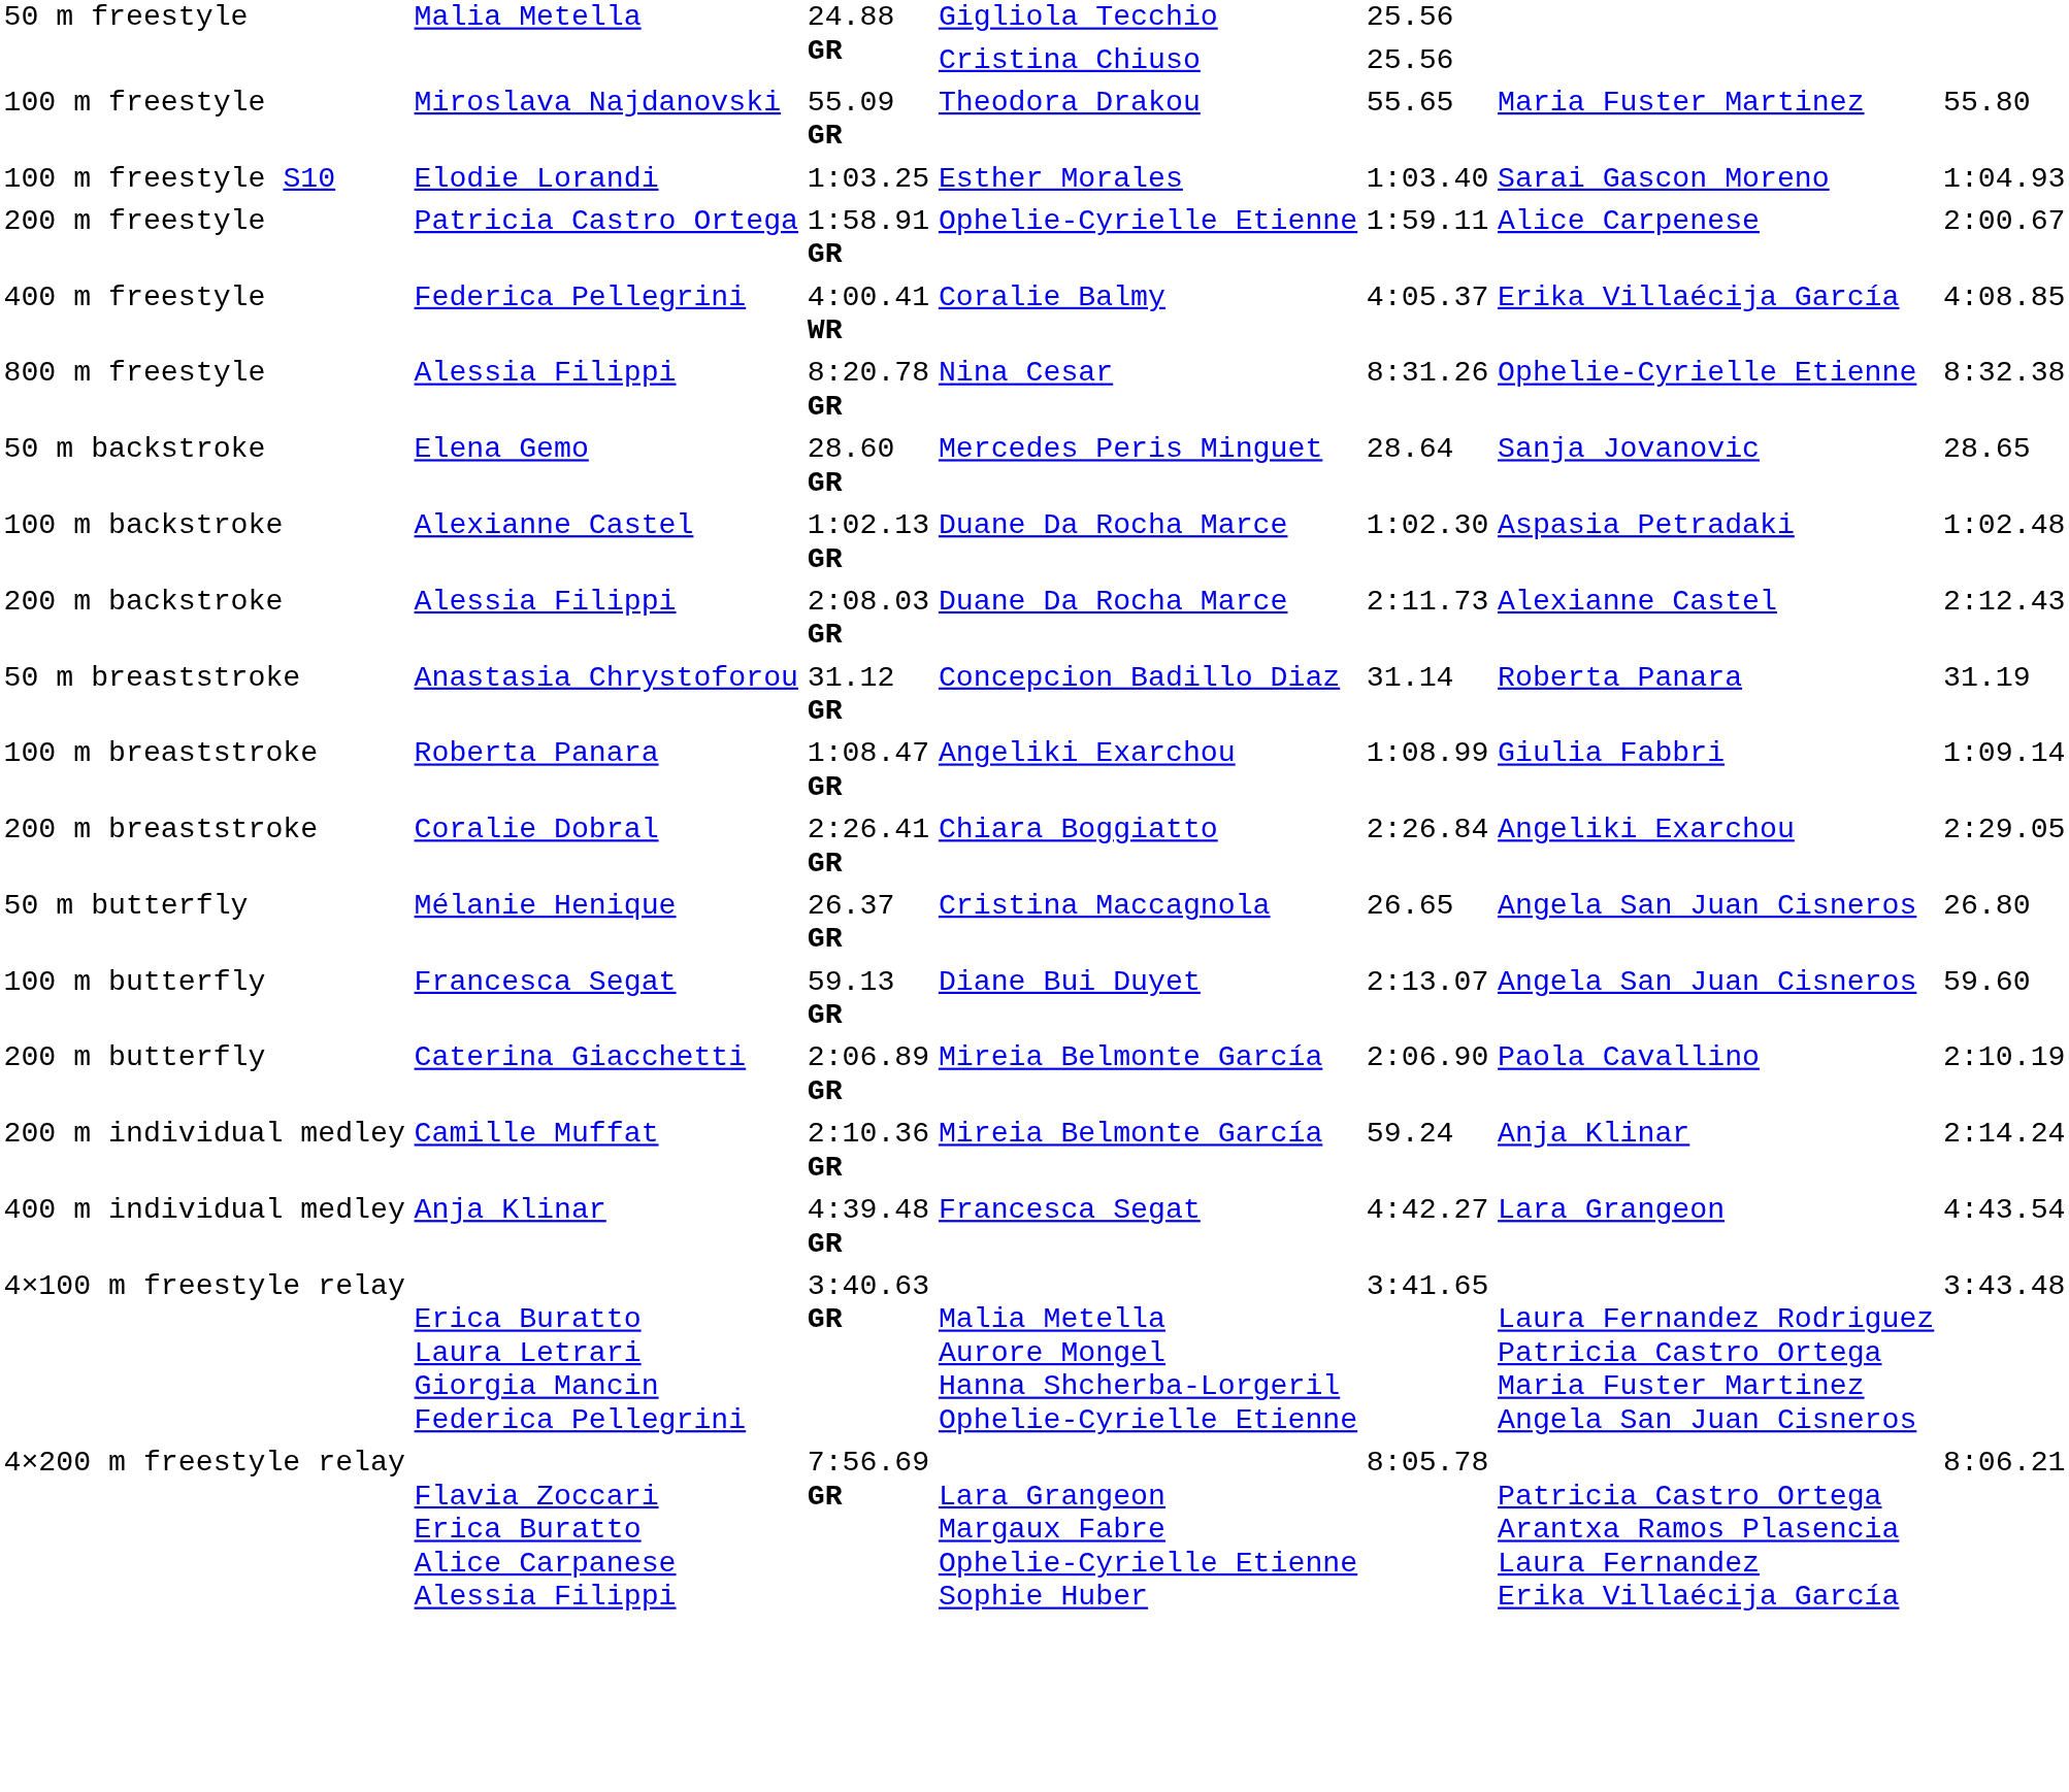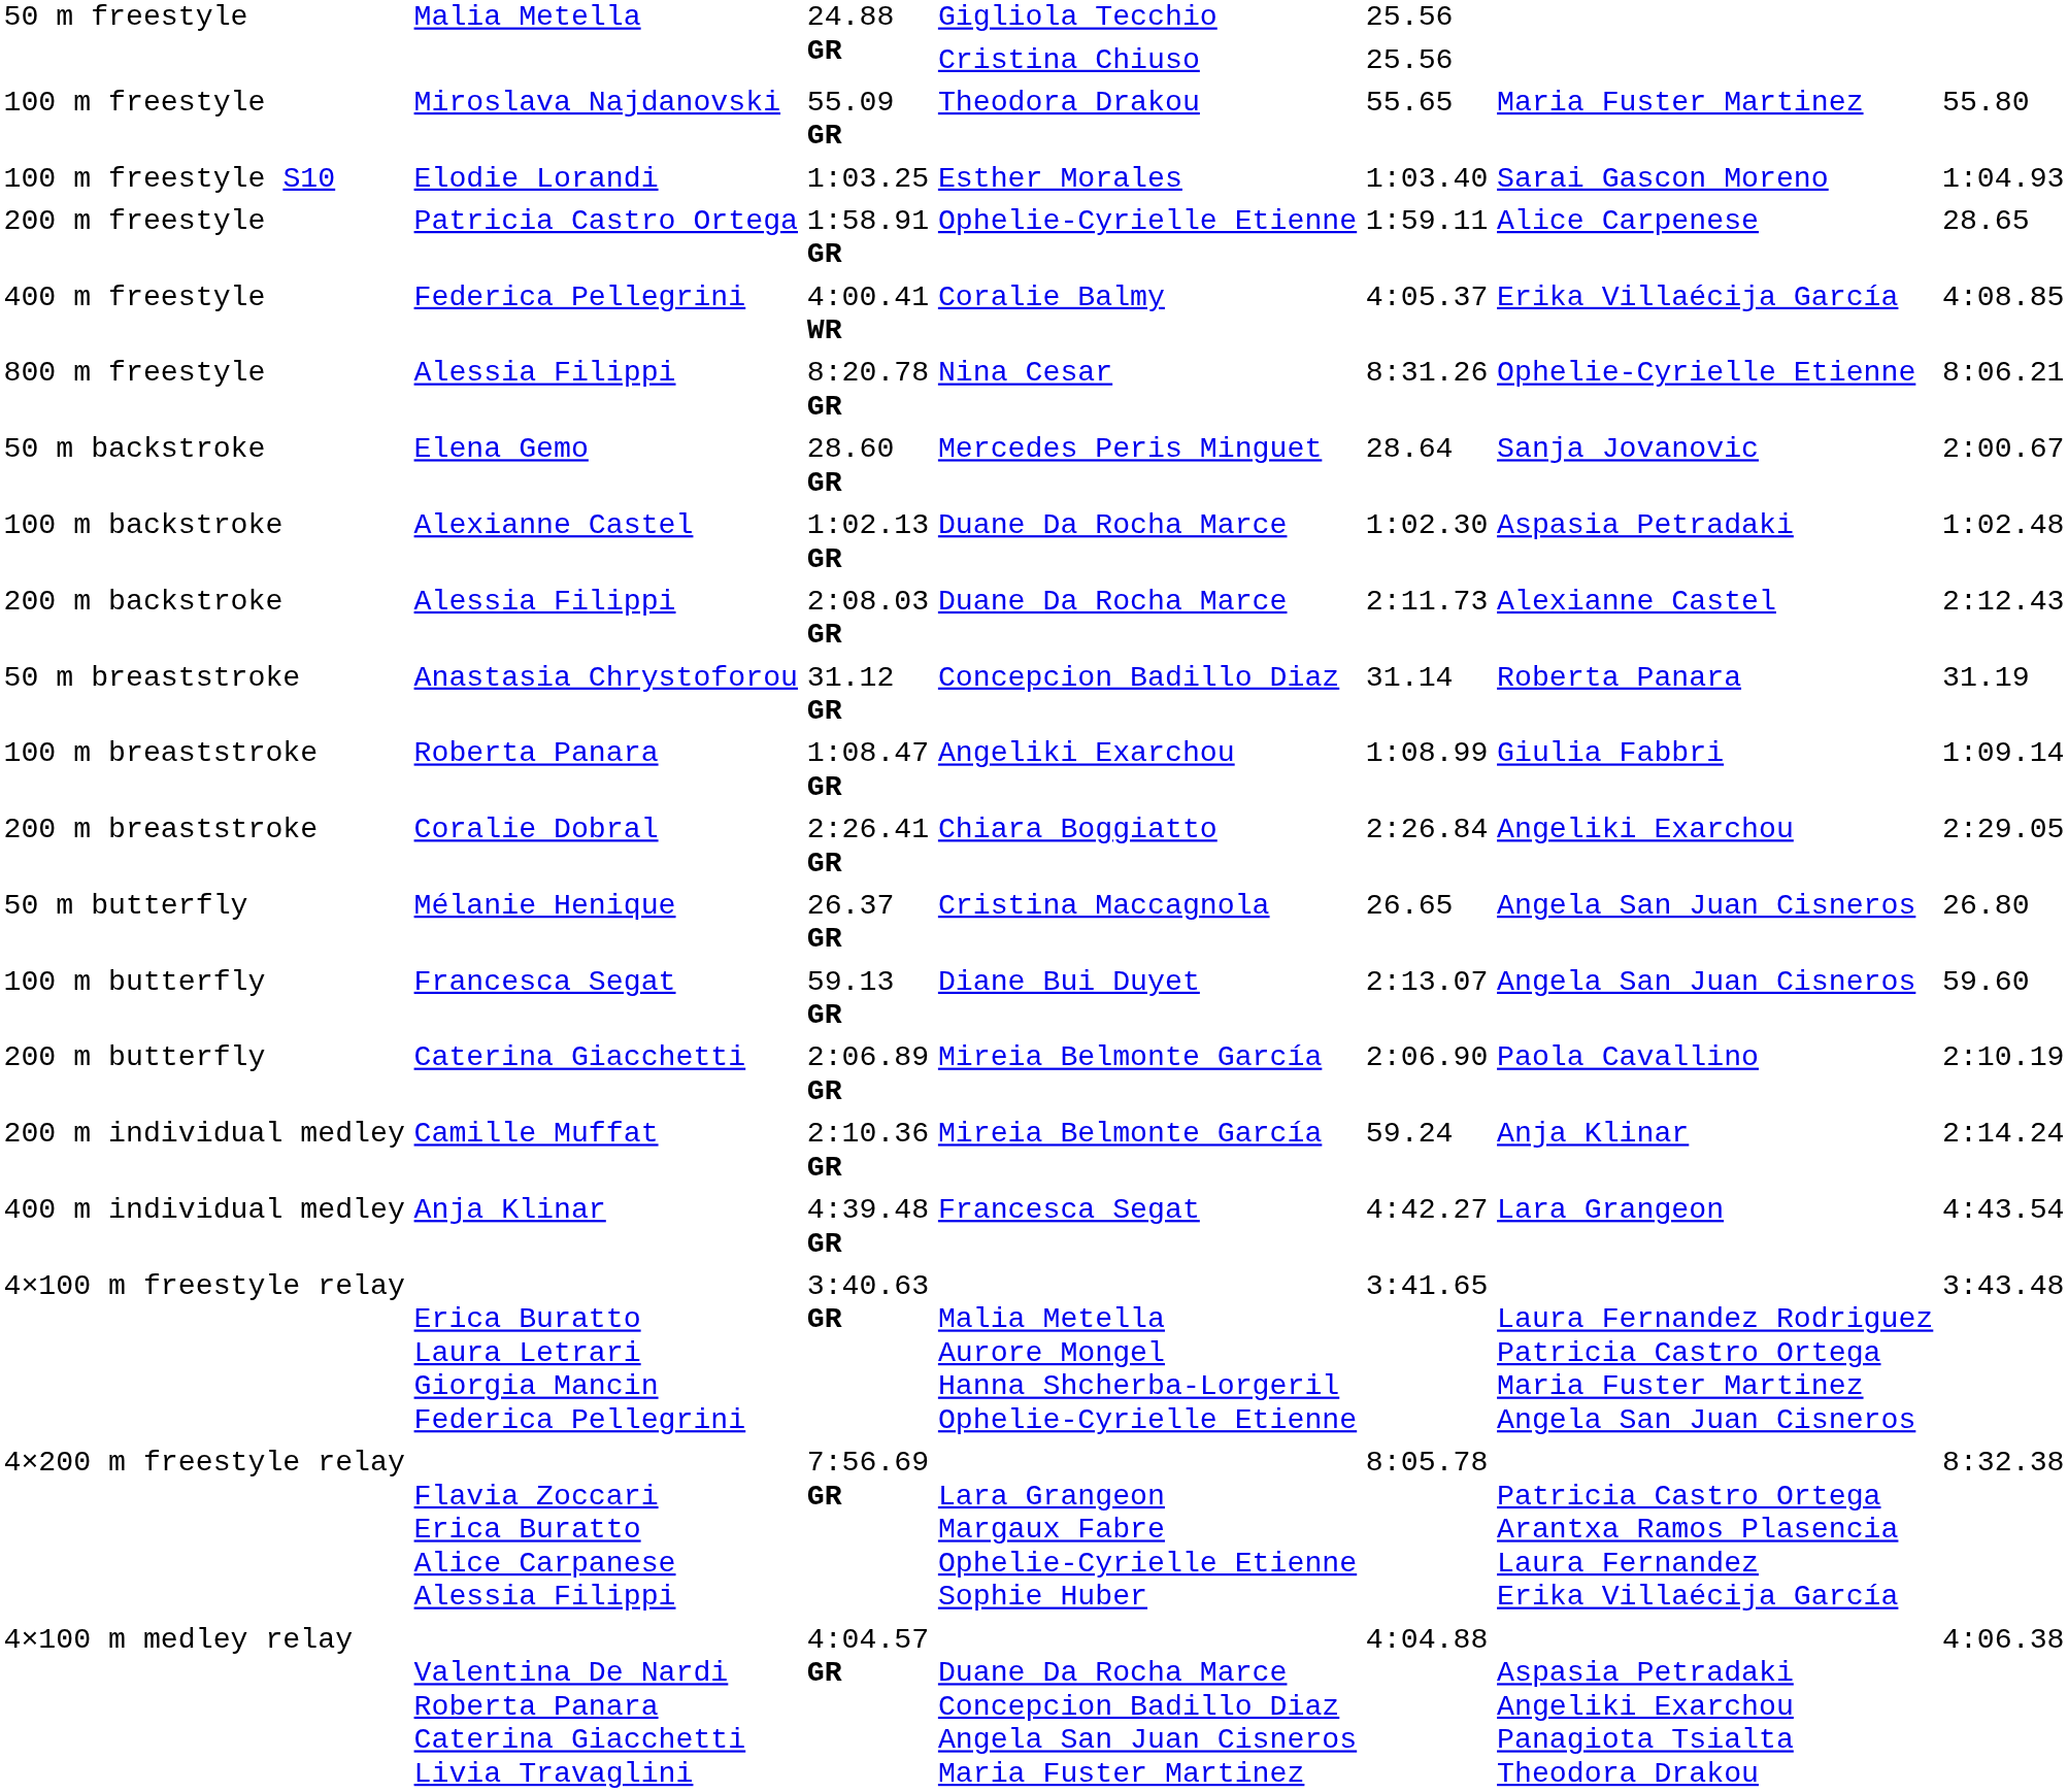 <table>
 <tr valign=top>
 <td rowspan="2">50 m freestyle</td>
 <td rowspan="2"><a href='#'>Malia Metella</a><br></td>
 <td rowspan="2">24.88<br><strong>GR</strong></td>
 <td><a href='#'>Gigliola Tecchio</a><br></td>
 <td>25.56</td>
 <td rowspan="2"></td>
 <td rowspan="2"></td>
 </tr>
 <tr valign=top>
 <td><a href='#'>Cristina Chiuso</a><br></td>
 <td>25.56</td>
 </tr>
 <tr valign=top>
 <td>100 m freestyle</td>
 <td><a href='#'>Miroslava Najdanovski</a><br></td>
 <td>55.09<br><strong>GR</strong></td>
 <td><a href='#'>Theodora Drakou</a><br></td>
 <td>55.65</td>
 <td><a href='#'>Maria Fuster Martinez</a><br></td>
 <td>55.80</td>
 </tr>
 <tr valign=top>
 <td>100 m freestyle <a href='#'>S10</a></td>
 <td><a href='#'>Elodie Lorandi</a><br></td>
 <td>1:03.25</td>
 <td><a href='#'>Esther Morales</a><br></td>
 <td>1:03.40</td>
 <td><a href='#'>Sarai Gascon Moreno</a><br></td>
 <td>1:04.93</td>
 </tr>
 <tr valign=top>
 <td>200 m freestyle</td>
 <td><a href='#'>Patricia Castro Ortega</a><br></td>
 <td>1:58.91<br><strong>GR</strong></td>
 <td><a href='#'>Ophelie-Cyrielle Etienne</a><br></td>
 <td>1:59.11</td>
 <td><a href='#'>Alice Carpenese</a><br></td>
-<td>2:00.67</td>
+<td>28.65</td>
 </tr>
 <tr valign=top>
 <td>400 m freestyle</td>
 <td><a href='#'>Federica Pellegrini</a><br></td>
 <td>4:00.41<br><strong>WR</strong></td>
 <td><a href='#'>Coralie Balmy</a><br></td>
 <td>4:05.37</td>
 <td><a href='#'>Erika Villaécija García</a><br></td>
 <td>4:08.85</td>
 </tr>
 <tr valign=top>
 <td>800 m freestyle</td>
 <td><a href='#'>Alessia Filippi</a><br></td>
 <td>8:20.78<br><strong>GR</strong></td>
 <td><a href='#'>Nina Cesar</a><br></td>
 <td>8:31.26</td>
 <td><a href='#'>Ophelie-Cyrielle Etienne</a><br></td>
-<td>8:32.38</td>
+<td>8:06.21</td>
 </tr>
 <tr valign=top>
 <td>50 m backstroke</td>
 <td><a href='#'>Elena Gemo</a><br></td>
 <td>28.60<br><strong>GR</strong></td>
 <td><a href='#'>Mercedes Peris Minguet</a><br></td>
 <td>28.64</td>
 <td><a href='#'>Sanja Jovanovic</a><br></td>
-<td>28.65</td>
+<td>2:00.67</td>
 </tr>
 <tr valign=top>
 <td>100 m backstroke</td>
 <td><a href='#'>Alexianne Castel</a><br></td>
 <td>1:02.13<br><strong>GR</strong></td>
 <td><a href='#'>Duane Da Rocha Marce</a><br></td>
 <td>1:02.30</td>
 <td><a href='#'>Aspasia Petradaki</a><br></td>
 <td>1:02.48</td>
 </tr>
 <tr valign=top>
 <td>200 m backstroke</td>
 <td><a href='#'>Alessia Filippi</a><br></td>
 <td>2:08.03<br><strong>GR</strong></td>
 <td><a href='#'>Duane Da Rocha Marce</a><br></td>
 <td>2:11.73</td>
 <td><a href='#'>Alexianne Castel</a><br></td>
 <td>2:12.43</td>
 </tr>
 <tr valign=top>
 <td>50 m breaststroke</td>
 <td><a href='#'>Anastasia Chrystoforou</a><br></td>
 <td>31.12<br><strong>GR</strong></td>
 <td><a href='#'>Concepcion Badillo Diaz</a><br></td>
 <td>31.14</td>
 <td><a href='#'>Roberta Panara</a><br></td>
 <td>31.19</td>
 </tr>
 <tr valign=top>
 <td>100 m breaststroke</td>
 <td><a href='#'>Roberta Panara</a><br></td>
 <td>1:08.47<br><strong>GR</strong></td>
 <td><a href='#'>Angeliki Exarchou</a><br></td>
 <td>1:08.99</td>
 <td><a href='#'>Giulia Fabbri</a><br></td>
 <td>1:09.14</td>
 </tr>
 <tr valign=top>
 <td>200 m breaststroke</td>
 <td><a href='#'>Coralie Dobral</a><br></td>
 <td>2:26.41<br><strong>GR</strong></td>
 <td><a href='#'>Chiara Boggiatto</a><br></td>
 <td>2:26.84</td>
 <td><a href='#'>Angeliki Exarchou</a><br></td>
 <td>2:29.05</td>
 </tr>
 <tr valign=top>
 <td>50 m butterfly</td>
 <td><a href='#'>Mélanie Henique</a><br></td>
 <td>26.37<br><strong>GR</strong></td>
 <td><a href='#'>Cristina Maccagnola</a><br></td>
 <td>26.65</td>
 <td><a href='#'>Angela San Juan Cisneros</a><br></td>
 <td>26.80</td>
 </tr>
 <tr valign=top>
 <td>100 m butterfly</td>
 <td><a href='#'>Francesca Segat</a><br></td>
 <td>59.13<br><strong>GR</strong></td>
 <td><a href='#'>Diane Bui Duyet</a><br></td>
 <td>2:13.07</td>
 <td><a href='#'>Angela San Juan Cisneros</a><br></td>
 <td>59.60</td>
 </tr>
 <tr valign=top>
 <td>200 m butterfly</td>
 <td><a href='#'>Caterina Giacchetti</a><br></td>
 <td>2:06.89<br><strong>GR</strong></td>
 <td><a href='#'>Mireia Belmonte García</a><br></td>
 <td>2:06.90</td>
 <td><a href='#'>Paola Cavallino</a><br></td>
 <td>2:10.19</td>
 </tr>
 <tr valign=top>
 <td>200 m individual medley</td>
 <td><a href='#'>Camille Muffat</a><br></td>
 <td>2:10.36<br><strong>GR</strong></td>
 <td><a href='#'>Mireia Belmonte García</a><br></td>
 <td>59.24</td>
 <td><a href='#'>Anja Klinar</a><br></td>
 <td>2:14.24</td>
 </tr>
 <tr valign=top>
 <td>400 m individual medley</td>
 <td><a href='#'>Anja Klinar</a><br></td>
 <td>4:39.48<br><strong>GR</strong></td>
 <td><a href='#'>Francesca Segat</a><br></td>
 <td>4:42.27</td>
 <td><a href='#'>Lara Grangeon</a><br></td>
 <td>4:43.54</td>
 </tr>
 <tr valign=top>
 <td>4×100 m freestyle relay</td>
 <td><br><a href='#'>Erica Buratto</a><br><a href='#'>Laura Letrari</a><br><a href='#'>Giorgia Mancin</a><br><a href='#'>Federica Pellegrini</a></td>
 <td>3:40.63<br><strong>GR</strong></td>
 <td><br><a href='#'>Malia Metella</a><br><a href='#'>Aurore Mongel</a><br><a href='#'>Hanna Shcherba-Lorgeril</a><br><a href='#'>Ophelie-Cyrielle Etienne</a></td>
 <td>3:41.65</td>
 <td><br><a href='#'>Laura Fernandez Rodriguez</a><br><a href='#'>Patricia Castro Ortega</a><br><a href='#'>Maria Fuster Martinez</a><br><a href='#'>Angela San Juan Cisneros</a></td>
 <td>3:43.48</td>
 </tr>
 <tr valign=top>
 <td>4×200 m freestyle relay</td>
 <td><br><a href='#'>Flavia Zoccari</a><br><a href='#'>Erica Buratto</a><br><a href='#'>Alice Carpanese</a><br><a href='#'>Alessia Filippi</a></td>
 <td>7:56.69<br><strong>GR</strong></td>
 <td><br><a href='#'>Lara Grangeon</a><br><a href='#'>Margaux Fabre</a><br><a href='#'>Ophelie-Cyrielle Etienne</a><br><a href='#'>Sophie Huber</a></td>
 <td>8:05.78</td>
 <td><br><a href='#'>Patricia Castro Ortega</a><br><a href='#'>Arantxa Ramos Plasencia</a><br><a href='#'>Laura Fernandez</a><br><a href='#'>Erika Villaécija García</a></td>
-<td>8:06.21</td>
+<td>8:32.38</td>
+</tr>
+<tr valign=top>
+<td>4×100 m medley relay</td>
+<td><br><a href='#'>Valentina De Nardi</a><br><a href='#'>Roberta Panara</a><br><a href='#'>Caterina Giacchetti</a><br><a href='#'>Livia Travaglini</a></td>
+<td>4:04.57<br><strong>GR</strong></td>
+<td><br><a href='#'>Duane Da Rocha Marce</a><br><a href='#'>Concepcion Badillo Diaz</a><br><a href='#'>Angela San Juan Cisneros</a><br><a href='#'>Maria Fuster Martinez</a></td>
+<td>4:04.88</td>
+<td><br><a href='#'>Aspasia Petradaki</a><br><a href='#'>Angeliki Exarchou</a><br><a href='#'>Panagiota Tsialta</a><br><a href='#'>Theodora Drakou</a></td>
+<td>4:06.38</td>
 </tr>
 </table>
